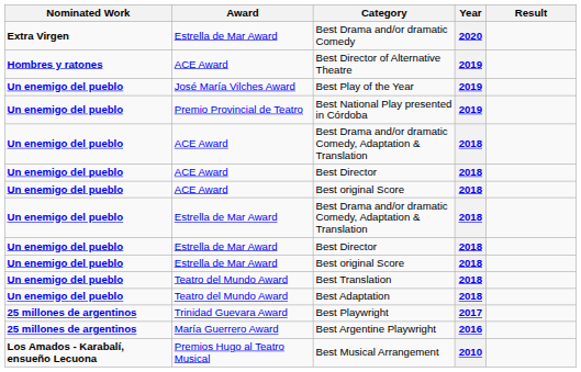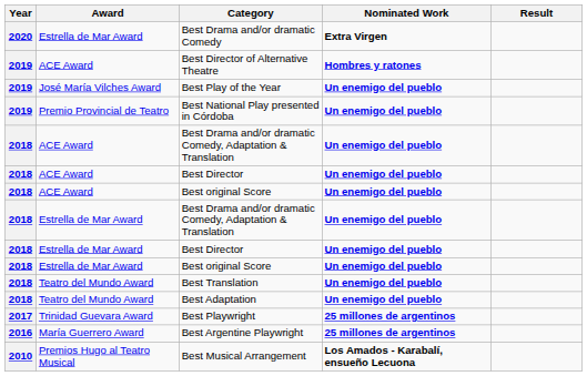 <table class=wikitable>
 <tr>
-<th Width=26%>Nominated Work</th>
+<th Width=4%>Year</th>
 <th Width=22%>Award</th>
 <th Width=22%>Category</th>
-<th Width=4%>Year</th>
+<th Width=26%>Nominated Work</th>
 <th Width=14%>Result</th>
 </tr>
 <tr>
-<td><strong>Extra Virgen</strong></td>
+<th><a href='#'>2020</a></th>
 <td><a href='#'>Estrella de Mar Award</a></td>
 <td>Best Drama and/or dramatic Comedy</td>
-<th><a href='#'>2020</a></th>
+<td><strong>Extra Virgen</strong></td>
 <td></td>
 </tr>
 <tr>
-<td><strong><a href='#'>Hombres y ratones</a></strong></td>
+<th><a href='#'>2019</a></th>
 <td><a href='#'>ACE Award</a></td>
 <td>Best Director of Alternative Theatre</td>
-<th><a href='#'>2019</a></th>
+<td><strong><a href='#'>Hombres y ratones</a></strong></td>
 <td></td>
 </tr>
 <tr>
-<td><strong><a href='#'>Un enemigo del pueblo</a></strong></td>
+<th><a href='#'>2019</a></th>
 <td><a href='#'>José María Vilches Award</a></td>
 <td>Best Play of the Year</td>
-<th><a href='#'>2019</a></th>
+<td><strong><a href='#'>Un enemigo del pueblo</a></strong></td>
 <td></td>
 </tr>
 <tr>
-<td><strong><a href='#'>Un enemigo del pueblo</a></strong></td>
+<th><a href='#'>2019</a></th>
 <td><a href='#'>Premio Provincial de Teatro</a></td>
 <td>Best National Play presented in Córdoba</td>
-<th><a href='#'>2019</a></th>
+<td><strong><a href='#'>Un enemigo del pueblo</a></strong></td>
 <td></td>
 </tr>
 <tr>
-<td><strong><a href='#'>Un enemigo del pueblo</a></strong></td>
+<th><a href='#'>2018</a></th>
 <td><a href='#'>ACE Award</a></td>
 <td>Best Drama and/or dramatic Comedy, Adaptation & Translation</td>
-<th><a href='#'>2018</a></th>
+<td><strong><a href='#'>Un enemigo del pueblo</a></strong></td>
 <td></td>
 </tr>
 <tr>
-<td><strong><a href='#'>Un enemigo del pueblo</a></strong></td>
+<th><a href='#'>2018</a></th>
 <td><a href='#'>ACE Award</a></td>
 <td>Best Director</td>
-<th><a href='#'>2018</a></th>
+<td><strong><a href='#'>Un enemigo del pueblo</a></strong></td>
 <td></td>
 </tr>
 <tr>
-<td><strong><a href='#'>Un enemigo del pueblo</a></strong></td>
+<th><a href='#'>2018</a></th>
 <td><a href='#'>ACE Award</a></td>
 <td>Best original Score</td>
-<th><a href='#'>2018</a></th>
+<td><strong><a href='#'>Un enemigo del pueblo</a></strong></td>
 <td></td>
 </tr>
 <tr>
-<td><strong><a href='#'>Un enemigo del pueblo</a></strong></td>
+<th><a href='#'>2018</a></th>
 <td><a href='#'>Estrella de Mar Award</a></td>
 <td>Best Drama and/or dramatic Comedy, Adaptation & Translation</td>
-<th><a href='#'>2018</a></th>
+<td><strong><a href='#'>Un enemigo del pueblo</a></strong></td>
 <td></td>
 </tr>
 <tr>
-<td><strong><a href='#'>Un enemigo del pueblo</a></strong></td>
+<th><a href='#'>2018</a></th>
 <td><a href='#'>Estrella de Mar Award</a></td>
 <td>Best Director</td>
-<th><a href='#'>2018</a></th>
+<td><strong><a href='#'>Un enemigo del pueblo</a></strong></td>
 <td></td>
 </tr>
 <tr>
-<td><strong><a href='#'>Un enemigo del pueblo</a></strong></td>
+<th><a href='#'>2018</a></th>
 <td><a href='#'>Estrella de Mar Award</a></td>
 <td>Best original Score</td>
-<th><a href='#'>2018</a></th>
+<td><strong><a href='#'>Un enemigo del pueblo</a></strong></td>
 <td></td>
 </tr>
 <tr>
-<td><strong><a href='#'>Un enemigo del pueblo</a></strong></td>
+<th><a href='#'>2018</a></th>
 <td><a href='#'>Teatro del Mundo Award</a></td>
 <td>Best Translation</td>
-<th><a href='#'>2018</a></th>
+<td><strong><a href='#'>Un enemigo del pueblo</a></strong></td>
 <td></td>
 </tr>
 <tr>
-<td><strong><a href='#'>Un enemigo del pueblo</a></strong></td>
+<th><a href='#'>2018</a></th>
 <td><a href='#'>Teatro del Mundo Award</a></td>
 <td>Best Adaptation</td>
-<th><a href='#'>2018</a></th>
+<td><strong><a href='#'>Un enemigo del pueblo</a></strong></td>
 <td></td>
 </tr>
 <tr>
-<td><strong><a href='#'>25 millones de argentinos</a></strong></td>
+<th><a href='#'>2017</a></th>
 <td><a href='#'>Trinidad Guevara Award</a></td>
 <td>Best Playwright</td>
-<th><a href='#'>2017</a></th>
+<td><strong><a href='#'>25 millones de argentinos</a></strong></td>
 <td></td>
 </tr>
 <tr>
-<td><strong><a href='#'>25 millones de argentinos</a></strong></td>
+<th><a href='#'>2016</a></th>
 <td><a href='#'>María Guerrero Award</a></td>
 <td>Best Argentine Playwright</td>
-<th><a href='#'>2016</a></th>
+<td><strong><a href='#'>25 millones de argentinos</a></strong></td>
 <td></td>
 </tr>
 <tr>
-<td><strong>Los Amados - Karabalí, ensueño Lecuona</strong></td>
+<th><a href='#'>2010</a></th>
 <td><a href='#'>Premios Hugo al Teatro Musical</a></td>
 <td>Best Musical Arrangement</td>
-<th><a href='#'>2010</a></th>
+<td><strong>Los Amados - Karabalí, ensueño Lecuona</strong></td>
 <td></td>
 </tr>
 </table>
